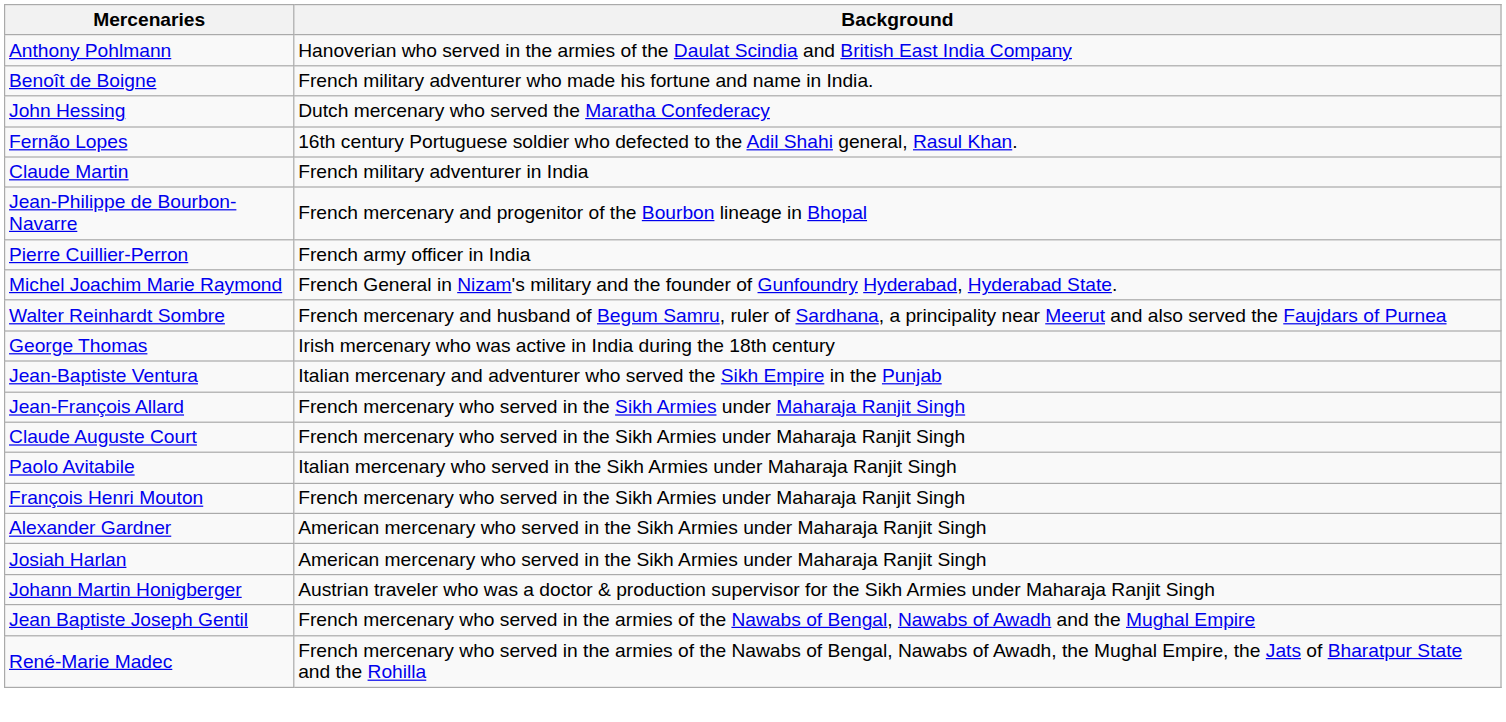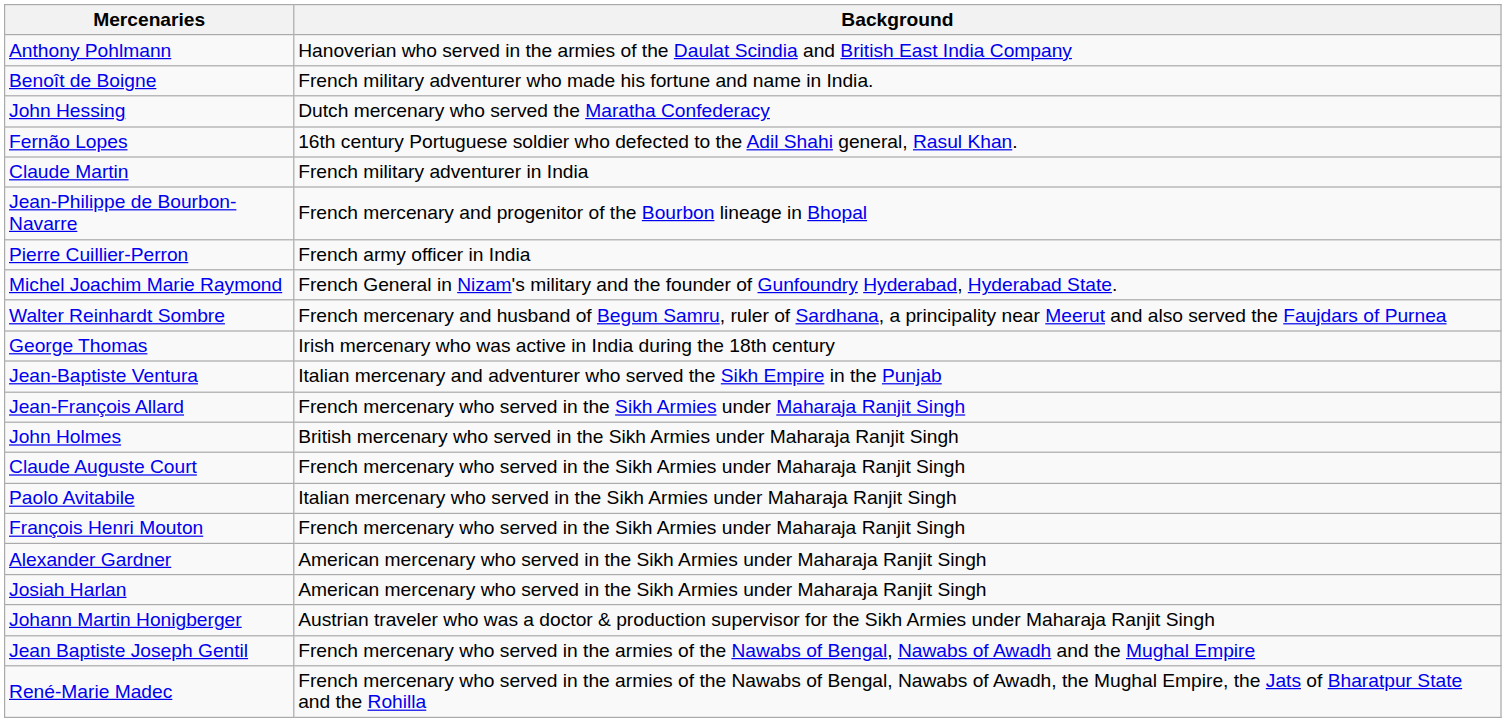 <table class="wikitable">
 <tr>
 <th>Mercenaries</th>
 <th>Background</th>
 </tr>
 <tr>
 <td><a href='#'>Anthony Pohlmann</a></td>
 <td>Hanoverian who served in the armies of the <a href='#'>Daulat Scindia</a> and <a href='#'>British East India Company</a></td>
 </tr>
 <tr>
 <td><a href='#'>Benoît de Boigne</a></td>
 <td>French military adventurer who made his fortune and name in India.</td>
 </tr>
 <tr>
 <td><a href='#'>John Hessing</a></td>
 <td>Dutch mercenary who served the <a href='#'>Maratha Confederacy</a></td>
 </tr>
 <tr>
 <td><a href='#'>Fernão Lopes</a></td>
 <td>16th century Portuguese soldier who defected to the <a href='#'>Adil Shahi</a> general, <a href='#'>Rasul Khan</a>.</td>
 </tr>
 <tr>
 <td><a href='#'>Claude Martin</a></td>
 <td>French military adventurer in India</td>
 </tr>
 <tr>
 <td><a href='#'>Jean-Philippe de Bourbon-Navarre</a></td>
 <td>French mercenary and progenitor of the <a href='#'>Bourbon</a> lineage in <a href='#'>Bhopal</a></td>
 </tr>
 <tr>
 <td><a href='#'>Pierre Cuillier-Perron</a></td>
 <td>French army officer in India</td>
 </tr>
 <tr>
 <td><a href='#'>Michel Joachim Marie Raymond</a></td>
 <td>French General in <a href='#'>Nizam</a>'s military and the founder of <a href='#'>Gunfoundry</a> <a href='#'>Hyderabad</a>, <a href='#'>Hyderabad State</a>.</td>
 </tr>
 <tr>
 <td><a href='#'>Walter Reinhardt Sombre</a></td>
 <td>French mercenary and husband of <a href='#'>Begum Samru</a>, ruler of <a href='#'>Sardhana</a>, a principality near <a href='#'>Meerut</a> and also served the <a href='#'>Faujdars of Purnea</a></td>
 </tr>
 <tr>
 <td><a href='#'>George Thomas</a></td>
 <td>Irish mercenary who was active in India during the 18th century</td>
 </tr>
 <tr>
 <td><a href='#'>Jean-Baptiste Ventura</a></td>
 <td>Italian mercenary and adventurer who served the <a href='#'>Sikh Empire</a> in the <a href='#'>Punjab</a></td>
 </tr>
 <tr>
 <td><a href='#'>Jean-François Allard</a></td>
 <td>French mercenary who served in the <a href='#'>Sikh Armies</a> under <a href='#'>Maharaja Ranjit Singh</a></td>
 </tr>
 <tr>
+<td><a href='#'>John Holmes</a></td>
+<td>British mercenary who served in the Sikh Armies under Maharaja Ranjit Singh</td>
+</tr>
+<tr>
 <td><a href='#'>Claude Auguste Court</a></td>
 <td>French mercenary who served in the Sikh Armies under Maharaja Ranjit Singh</td>
 </tr>
 <tr>
 <td><a href='#'>Paolo Avitabile</a></td>
 <td>Italian mercenary who served in the Sikh Armies under Maharaja Ranjit Singh</td>
 </tr>
 <tr>
 <td><a href='#'>François Henri Mouton</a></td>
 <td>French mercenary who served in the Sikh Armies under Maharaja Ranjit Singh</td>
 </tr>
 <tr>
 <td><a href='#'>Alexander Gardner</a></td>
 <td>American mercenary who served in the Sikh Armies under Maharaja Ranjit Singh</td>
 </tr>
 <tr>
 <td><a href='#'>Josiah Harlan</a></td>
 <td>American mercenary who served in the Sikh Armies under Maharaja Ranjit Singh</td>
 </tr>
 <tr>
 <td><a href='#'>Johann Martin Honigberger</a></td>
 <td>Austrian traveler who was a doctor & production supervisor for the Sikh Armies under Maharaja Ranjit Singh</td>
 </tr>
 <tr>
 <td><a href='#'>Jean Baptiste Joseph Gentil</a></td>
 <td>French mercenary who served in the armies of the <a href='#'>Nawabs of Bengal</a>, <a href='#'>Nawabs of Awadh</a> and the <a href='#'>Mughal Empire</a></td>
 </tr>
 <tr>
 <td><a href='#'>René-Marie Madec</a></td>
 <td>French mercenary who served in the armies of the Nawabs of Bengal, Nawabs of Awadh, the Mughal Empire, the <a href='#'>Jats</a> of <a href='#'>Bharatpur State</a> and the <a href='#'>Rohilla</a></td>
 </tr>
 </table>
